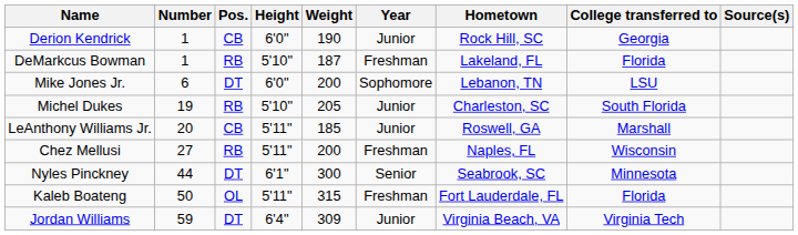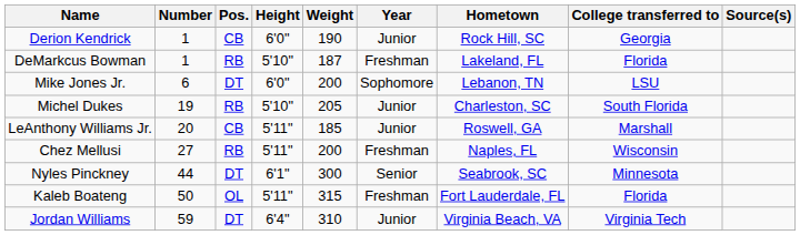 <table class="wikitable sortable" border="1" style="text-align: center;">
 <tr>
 <th>Name</th>
 <th>Number</th>
 <th>Pos.</th>
 <th>Height</th>
 <th>Weight</th>
 <th>Year</th>
 <th>Hometown</th>
 <th>College transferred to</th>
 <th>Source(s)</th>
 </tr>
 <tr>
 <td><a href='#'>Derion Kendrick</a></td>
 <td>1</td>
 <td><a href='#'>CB</a></td>
 <td>6'0"</td>
 <td>190</td>
 <td>Junior</td>
 <td><a href='#'>Rock Hill, SC</a></td>
 <td><a href='#'>Georgia</a></td>
 <td></td>
 </tr>
 <tr>
 <td>DeMarkcus Bowman</td>
 <td>1</td>
 <td><a href='#'>RB</a></td>
 <td>5'10"</td>
 <td>187</td>
 <td>Freshman</td>
 <td><a href='#'>Lakeland, FL</a></td>
 <td><a href='#'>Florida</a></td>
 <td></td>
 </tr>
 <tr>
 <td>Mike Jones Jr.</td>
 <td>6</td>
 <td><a href='#'>DT</a></td>
 <td>6'0"</td>
 <td>200</td>
 <td> Sophomore</td>
 <td><a href='#'>Lebanon, TN</a></td>
 <td><a href='#'>LSU</a></td>
 <td></td>
 </tr>
 <tr>
 <td>Michel Dukes</td>
 <td>19</td>
 <td><a href='#'>RB</a></td>
 <td>5'10"</td>
 <td>205</td>
 <td>Junior</td>
 <td><a href='#'>Charleston, SC</a></td>
 <td><a href='#'>South Florida</a></td>
 <td></td>
 </tr>
 <tr>
 <td>LeAnthony Williams Jr.</td>
 <td>20</td>
 <td><a href='#'>CB</a></td>
 <td>5'11"</td>
 <td>185</td>
 <td> Junior</td>
 <td><a href='#'>Roswell, GA</a></td>
 <td><a href='#'>Marshall</a></td>
 <td></td>
 </tr>
 <tr>
 <td>Chez Mellusi</td>
 <td>27</td>
 <td><a href='#'>RB</a></td>
 <td>5'11"</td>
 <td>200</td>
 <td>Freshman</td>
 <td><a href='#'>Naples, FL</a></td>
 <td><a href='#'>Wisconsin</a></td>
 <td></td>
 </tr>
 <tr>
 <td>Nyles Pinckney</td>
 <td>44</td>
 <td><a href='#'>DT</a></td>
 <td>6'1"</td>
 <td>300</td>
 <td> Senior</td>
 <td><a href='#'>Seabrook, SC</a></td>
 <td><a href='#'>Minnesota</a></td>
 <td></td>
 </tr>
 <tr>
 <td>Kaleb Boateng</td>
 <td>50</td>
 <td><a href='#'>OL</a></td>
 <td>5'11"</td>
 <td>315</td>
 <td> Freshman</td>
 <td><a href='#'>Fort Lauderdale, FL</a></td>
 <td><a href='#'>Florida</a></td>
 <td></td>
 </tr>
 <tr>
 <td><a href='#'>Jordan Williams</a></td>
 <td>59</td>
 <td><a href='#'>DT</a></td>
 <td>6'4"</td>
-<td>309</td>
+<td>310</td>
 <td> Junior</td>
 <td><a href='#'>Virginia Beach, VA</a></td>
 <td><a href='#'>Virginia Tech</a></td>
 <td></td>
 </tr>
 </table>
